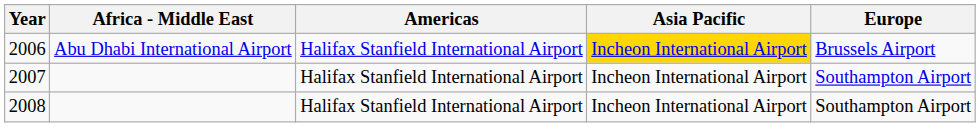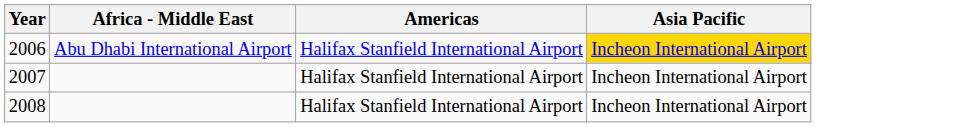 <table class="wikitable">
 <tr>
 <th>Year</th>
 <th>Africa - Middle East</th>
 <th>Americas</th>
 <th>Asia Pacific</th>
-<th>Europe</th>
 </tr>
 <tr>
 <td>2006</td>
 <td> <a href='#'>Abu Dhabi International Airport</a></td>
 <td> <a href='#'>Halifax Stanfield International Airport</a></td>
 <td style="background: gold;"> <a href='#'>Incheon International Airport</a></td>
-<td> <a href='#'>Brussels Airport</a></td>
 </tr>
 <tr>
 <td>2007</td>
 <td></td>
 <td> Halifax Stanfield International Airport</td>
 <td> Incheon International Airport</td>
-<td> <a href='#'>Southampton Airport</a></td>
 </tr>
 <tr>
 <td>2008</td>
 <td></td>
 <td> Halifax Stanfield International Airport</td>
 <td> Incheon International Airport</td>
-<td> Southampton Airport</td>
 </tr>
 </table>
